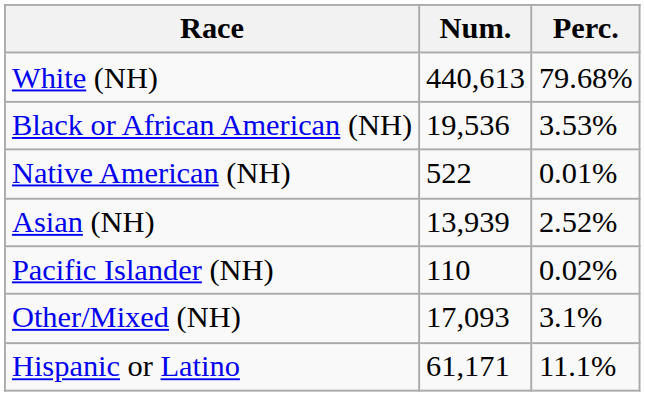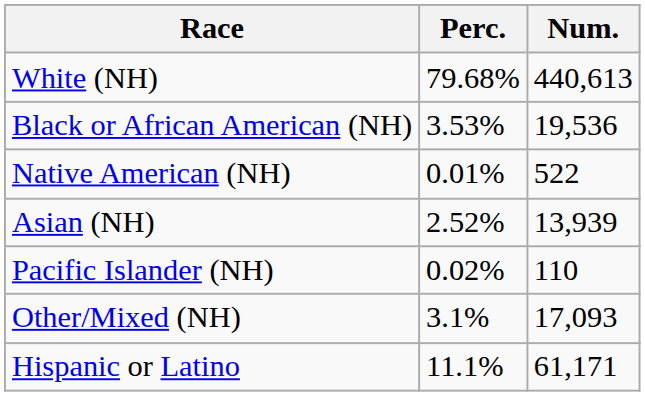 <table class="wikitable">
 <tr>
 <th>Race</th>
+<th>Perc.</th>
 <th>Num.</th>
-<th>Perc.</th>
 </tr>
 <tr>
 <td><a href='#'>White</a> (NH)</td>
+<td>79.68%</td>
 <td>440,613</td>
-<td>79.68%</td>
 </tr>
 <tr>
 <td><a href='#'>Black or African American</a> (NH)</td>
+<td>3.53%</td>
 <td>19,536</td>
-<td>3.53%</td>
 </tr>
 <tr>
 <td><a href='#'>Native American</a> (NH)</td>
+<td>0.01%</td>
 <td>522</td>
-<td>0.01%</td>
 </tr>
 <tr>
 <td><a href='#'>Asian</a> (NH)</td>
+<td>2.52%</td>
 <td>13,939</td>
-<td>2.52%</td>
 </tr>
 <tr>
 <td><a href='#'>Pacific Islander</a> (NH)</td>
+<td>0.02%</td>
 <td>110</td>
-<td>0.02%</td>
 </tr>
 <tr>
 <td><a href='#'>Other/Mixed</a> (NH)</td>
+<td>3.1%</td>
 <td>17,093</td>
-<td>3.1%</td>
 </tr>
 <tr>
 <td><a href='#'>Hispanic</a> or <a href='#'>Latino</a></td>
+<td>11.1%</td>
 <td>61,171</td>
-<td>11.1%</td>
 </tr>
 </table>
